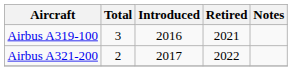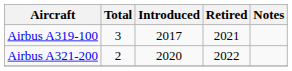 <table class="wikitable" style="margin:1em auto; border-collapse:collapse;text-align:center">
 <tr>
 <th>Aircraft</th>
 <th>Total</th>
 <th>Introduced</th>
 <th>Retired</th>
 <th>Notes</th>
 </tr>
 <tr>
 <td><a href='#'>Airbus A319-100</a></td>
 <td>3</td>
-<td>2016</td>
+<td>2017</td>
 <td>2021</td>
 <td></td>
 </tr>
 <tr>
 <td><a href='#'>Airbus A321-200</a></td>
 <td>2</td>
-<td>2017</td>
+<td>2020</td>
 <td>2022</td>
 <td></td>
 </tr>
 <tr>
 </tr>
 </table>
